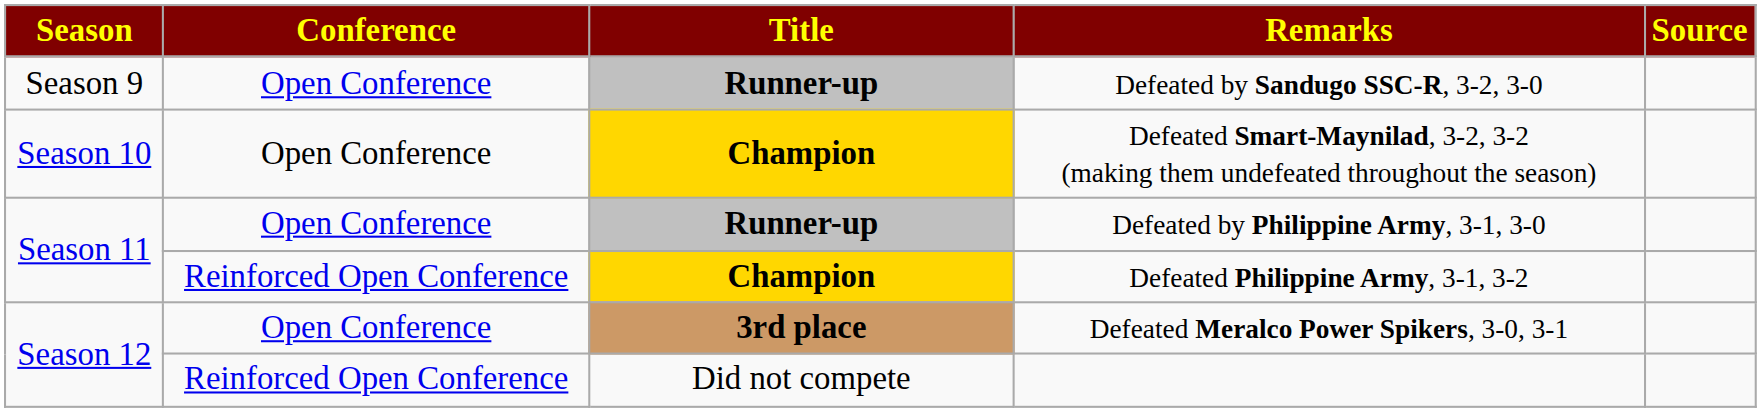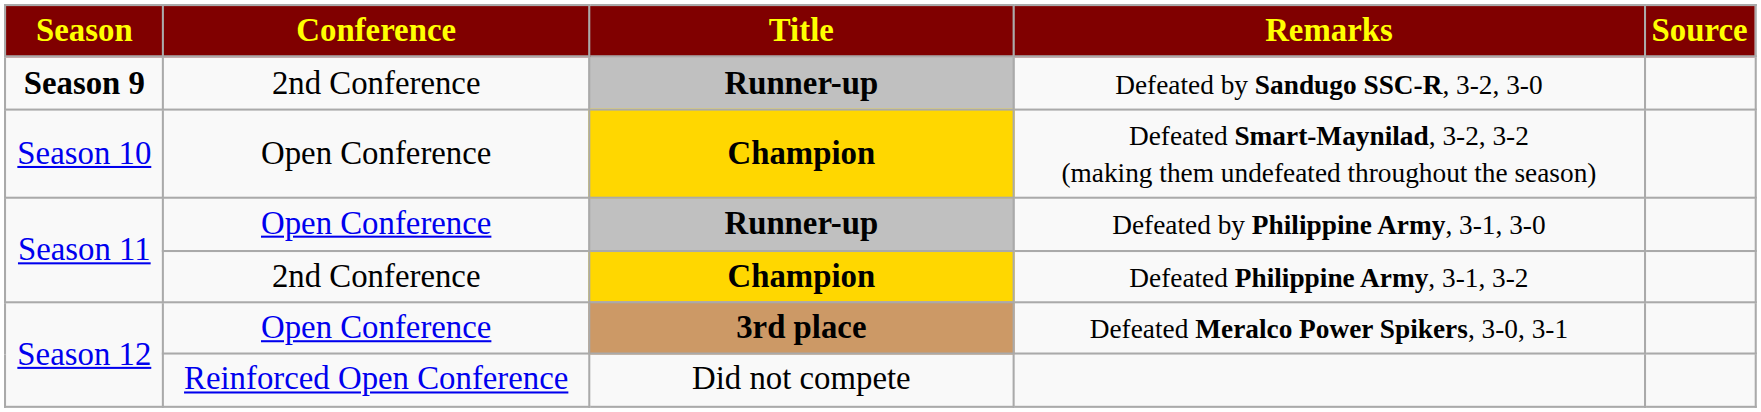 <table class="wikitable">
 <tr>
 <th width=70px style="background: maroon; color: yellow; align=center"><strong>Season</strong></th>
 <th width=200px style="background: maroon; color: yellow"><strong>Conference</strong></th>
 <th width=200px style="background: maroon; color: yellow"><strong>Title</strong></th>
 <th width=300px style="background: maroon; color: yellow">Remarks</th>
 <th width=5px style="background: maroon; color: yellow">Source</th>
 </tr>
 <tr align=center>
-<td>Season 9</td>
-<td><a href='#'>Open Conference</a></td>
+<td><strong>Season 9</strong></td>
+<td>2nd Conference</td>
 <td bgcolor=silver align=center><strong>Runner-up</strong></td>
 <td><small>Defeated by <strong>Sandugo SSC-R</strong>, 3-2, 3-0</small></td>
 <td></td>
 </tr>
 <tr align=center>
 <td><a href='#'>Season 10</a></td>
 <td>Open Conference</td>
 <td style="background:gold;"><strong>Champion</strong></td>
 <td><small>Defeated <strong>Smart-Maynilad</strong>, 3-2, 3-2<br>(making them undefeated throughout the season)</small></td>
 <td></td>
 </tr>
 <tr align=center>
 <td rowspan=2><a href='#'>Season 11</a></td>
 <td><a href='#'>Open Conference</a></td>
 <td bgcolor=silver align=center><strong>Runner-up</strong></td>
 <td><small>Defeated by <strong>Philippine Army</strong>, 3-1, 3-0</small></td>
 <td></td>
 </tr>
 <tr align=center>
-<td><a href='#'>Reinforced Open Conference</a></td>
+<td>2nd Conference</td>
 <td style="background:gold;"><strong>Champion</strong></td>
 <td><small>Defeated <strong>Philippine Army</strong>, 3-1, 3-2</small></td>
 <td></td>
 </tr>
 <tr align=center>
 <td rowspan=2><a href='#'>Season 12</a></td>
 <td><a href='#'>Open Conference</a></td>
 <td style="background:#c96;"><strong>3rd place</strong></td>
 <td><small>Defeated <strong>Meralco Power Spikers</strong>, 3-0, 3-1</small></td>
 <td></td>
 </tr>
 <tr align=center>
 <td><a href='#'>Reinforced Open Conference</a></td>
 <td>Did not compete</td>
 <td></td>
 <td></td>
 </tr>
 </table>
